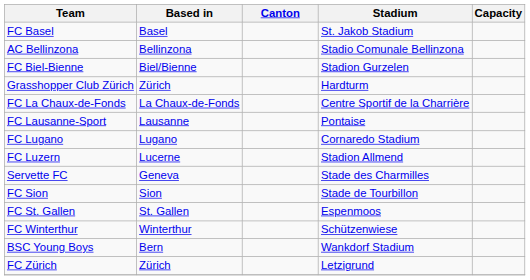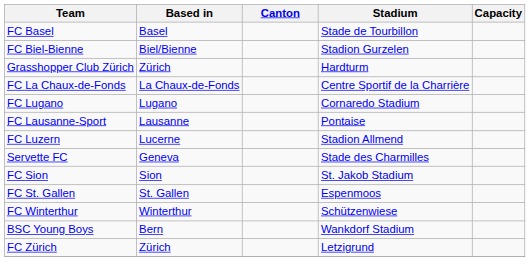 <table class="wikitable sortable" style="text-align: left;">
 <tr>
 <th>Team</th>
 <th>Based in</th>
 <th width="100"><a href='#'>Canton</a></th>
 <th>Stadium</th>
 <th>Capacity</th>
 </tr>
 <tr>
 <td><a href='#'>FC Basel</a></td>
 <td><a href='#'>Basel</a></td>
 <td></td>
-<td><a href='#'>St. Jakob Stadium</a></td>
-<td></td>
-</tr>
-<tr>
-<td><a href='#'>AC Bellinzona</a></td>
-<td><a href='#'>Bellinzona</a></td>
-<td></td>
-<td><a href='#'>Stadio Comunale Bellinzona</a></td>
+<td><a href='#'>Stade de Tourbillon</a></td>
 <td></td>
 </tr>
 <tr>
 <td><a href='#'>FC Biel-Bienne</a></td>
 <td><a href='#'>Biel/Bienne</a></td>
 <td></td>
 <td><a href='#'>Stadion Gurzelen</a></td>
 <td></td>
 </tr>
 <tr>
 <td><a href='#'>Grasshopper Club Zürich</a></td>
 <td><a href='#'>Zürich</a></td>
 <td></td>
 <td><a href='#'>Hardturm</a></td>
 <td></td>
 </tr>
 <tr>
 <td><a href='#'>FC La Chaux-de-Fonds</a></td>
 <td><a href='#'>La Chaux-de-Fonds</a></td>
 <td></td>
 <td><a href='#'>Centre Sportif de la Charrière</a></td>
 <td></td>
 </tr>
 <tr>
+<td><a href='#'>FC Lugano</a></td>
+<td><a href='#'>Lugano</a></td>
+<td></td>
+<td><a href='#'>Cornaredo Stadium</a></td>
+<td></td>
+</tr>
+<tr>
 <td><a href='#'>FC Lausanne-Sport</a></td>
 <td><a href='#'>Lausanne</a></td>
 <td></td>
 <td><a href='#'>Pontaise</a></td>
-<td></td>
-</tr>
-<tr>
-<td><a href='#'>FC Lugano</a></td>
-<td><a href='#'>Lugano</a></td>
-<td></td>
-<td><a href='#'>Cornaredo Stadium</a></td>
 <td></td>
 </tr>
 <tr>
 <td><a href='#'>FC Luzern</a></td>
 <td><a href='#'>Lucerne</a></td>
 <td></td>
 <td><a href='#'>Stadion Allmend</a></td>
 <td></td>
 </tr>
 <tr>
 <td><a href='#'>Servette FC</a></td>
 <td><a href='#'>Geneva</a></td>
 <td></td>
 <td><a href='#'>Stade des Charmilles</a></td>
 <td></td>
 </tr>
 <tr>
 <td><a href='#'>FC Sion</a></td>
 <td><a href='#'>Sion</a></td>
 <td></td>
-<td><a href='#'>Stade de Tourbillon</a></td>
+<td><a href='#'>St. Jakob Stadium</a></td>
 <td></td>
 </tr>
 <tr>
 <td><a href='#'>FC St. Gallen</a></td>
 <td><a href='#'>St. Gallen</a></td>
 <td></td>
 <td><a href='#'>Espenmoos</a></td>
 <td></td>
 </tr>
 <tr>
 <td><a href='#'>FC Winterthur</a></td>
 <td><a href='#'>Winterthur</a></td>
 <td></td>
 <td><a href='#'>Schützenwiese</a></td>
 <td></td>
 </tr>
 <tr>
 <td><a href='#'>BSC Young Boys</a></td>
 <td><a href='#'>Bern</a></td>
 <td></td>
 <td><a href='#'>Wankdorf Stadium</a></td>
 <td></td>
 </tr>
 <tr>
 <td><a href='#'>FC Zürich</a></td>
 <td><a href='#'>Zürich</a></td>
 <td></td>
 <td><a href='#'>Letzigrund</a></td>
 <td></td>
 </tr>
 <tr>
 </tr>
 </table>
